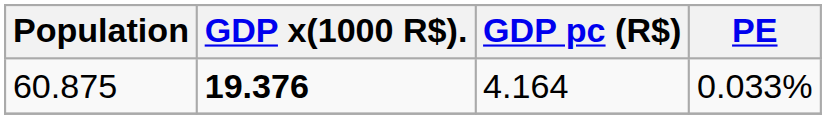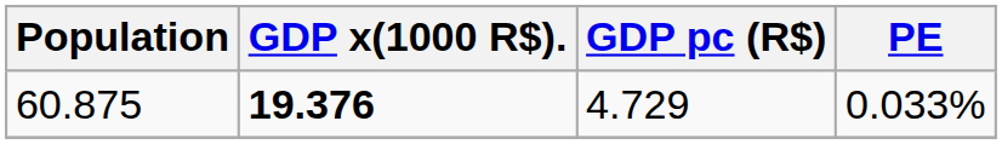 <table class="wikitable" border="1">
 <tr>
 <th>Population</th>
 <th><a href='#'>GDP</a> x(1000 R$).</th>
 <th><a href='#'>GDP pc</a> (R$)</th>
 <th><a href='#'>PE</a></th>
 </tr>
 <tr>
 <td>60.875</td>
 <td><strong>19.376</strong></td>
-<td>4.164</td>
+<td>4.729</td>
 <td>0.033%</td>
 </tr>
 <tr>
 </tr>
 </table>
